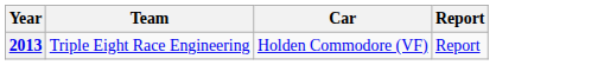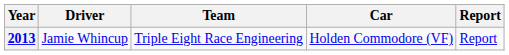 <table class="wikitable" style="font-size: 95%;">
 <tr>
 <th>Year</th>
+<th>Driver</th>
 <th>Team</th>
 <th>Car</th>
 <th>Report</th>
 </tr>
 <tr>
 <th><a href='#'>2013</a></th>
+<td> <a href='#'>Jamie Whincup</a></td>
 <td><a href='#'>Triple Eight Race Engineering</a></td>
 <td><a href='#'>Holden Commodore (VF)</a></td>
 <td><a href='#'>Report</a></td>
 </tr>
 </table>
